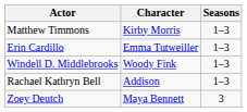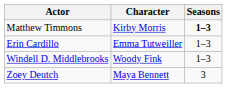 <table class="wikitable">
 <tr>
 <th>Actor</th>
 <th>Character</th>
 <th>Seasons</th>
 </tr>
 <tr>
 <td>Matthew Timmons</td>
 <td><a href='#'>Kirby Morris</a></td>
-<td style="text-align:center;">1–3</td>
+<td style="text-align:center;"><strong>1–3</strong></td>
 </tr>
 <tr>
 <td><a href='#'>Erin Cardillo</a></td>
 <td><a href='#'>Emma Tutweiller</a></td>
 <td style="text-align:center;">1–3</td>
 </tr>
 <tr>
 <td><a href='#'>Windell D. Middlebrooks</a></td>
 <td><a href='#'>Woody Fink</a></td>
 <td style="text-align:center;">1–3</td>
 </tr>
 <tr>
-<td>Rachael Kathryn Bell</td>
-<td><a href='#'>Addison</a></td>
-<td style="text-align:center;">1–3</td>
-</tr>
-<tr>
 <td><a href='#'>Zoey Deutch</a></td>
 <td><a href='#'>Maya Bennett</a></td>
 <td style="text-align:center;">3</td>
 </tr>
 </table>
